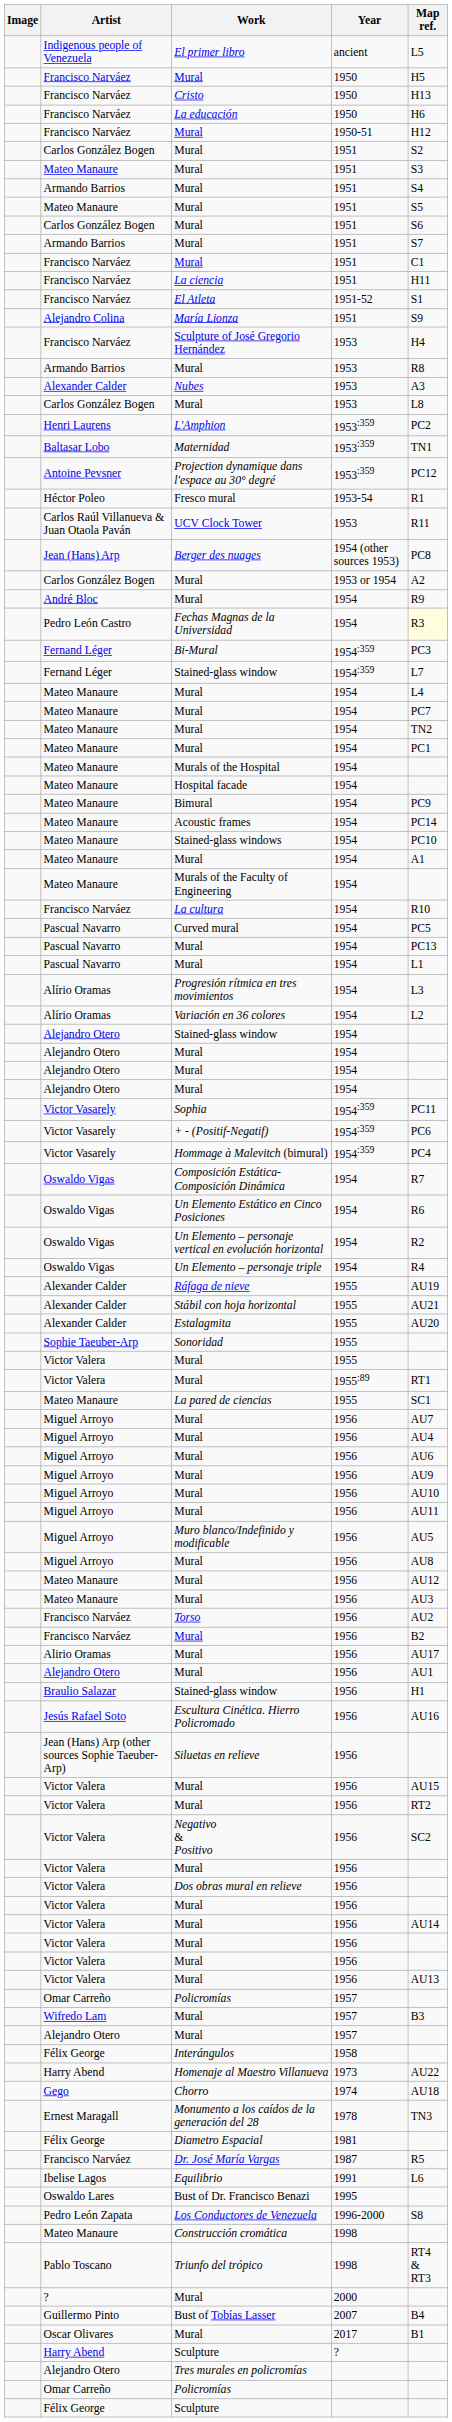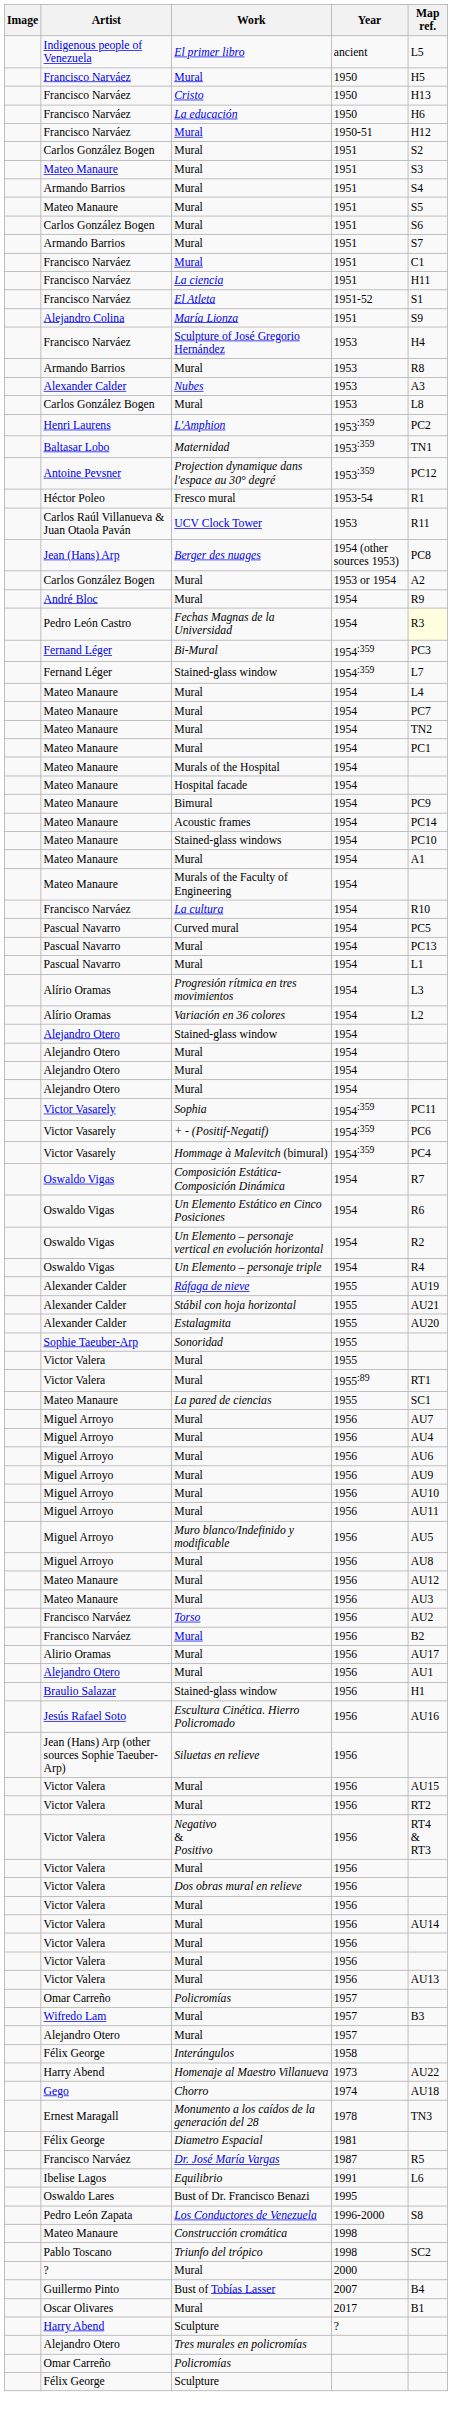 <table class="wikitable sortable">
 <tr>
 <th>Image</th>
 <th>Artist</th>
 <th>Work</th>
 <th>Year</th>
 <th>Map ref.</th>
 </tr>
 <tr>
 <td></td>
 <td><a href='#'>Indigenous people of Venezuela</a></td>
 <td><em><a href='#'>El primer libro</a></em></td>
 <td>ancient</td>
 <td>L5</td>
 </tr>
 <tr>
 <td></td>
 <td><a href='#'>Francisco Narváez</a></td>
 <td><a href='#'>Mural</a></td>
 <td>1950</td>
 <td>H5</td>
 </tr>
 <tr>
 <td></td>
 <td>Francisco Narváez</td>
 <td><em><a href='#'>Cristo</a></em></td>
 <td>1950</td>
 <td>H13</td>
 </tr>
 <tr>
 <td></td>
 <td>Francisco Narváez</td>
 <td><em><a href='#'>La educación</a></em></td>
 <td>1950</td>
 <td>H6</td>
 </tr>
 <tr>
 <td></td>
 <td>Francisco Narváez</td>
 <td><a href='#'>Mural</a></td>
 <td>1950-51</td>
 <td>H12</td>
 </tr>
 <tr>
 <td></td>
 <td>Carlos González Bogen</td>
 <td>Mural</td>
 <td>1951</td>
 <td>S2</td>
 </tr>
 <tr>
 <td></td>
 <td><a href='#'>Mateo Manaure</a></td>
 <td>Mural</td>
 <td>1951</td>
 <td>S3</td>
 </tr>
 <tr>
 <td></td>
 <td>Armando Barrios</td>
 <td>Mural</td>
 <td>1951</td>
 <td>S4</td>
 </tr>
 <tr>
 <td></td>
 <td>Mateo Manaure</td>
 <td>Mural</td>
 <td>1951</td>
 <td>S5</td>
 </tr>
 <tr>
 <td></td>
 <td>Carlos González Bogen</td>
 <td>Mural</td>
 <td>1951</td>
 <td>S6</td>
 </tr>
 <tr>
 <td></td>
 <td>Armando Barrios</td>
 <td>Mural</td>
 <td>1951</td>
 <td>S7</td>
 </tr>
 <tr>
 <td></td>
 <td>Francisco Narváez</td>
 <td><a href='#'>Mural</a></td>
 <td>1951</td>
 <td>C1</td>
 </tr>
 <tr>
 <td></td>
 <td>Francisco Narváez</td>
 <td><em><a href='#'>La ciencia</a></em></td>
 <td>1951</td>
 <td>H11</td>
 </tr>
 <tr>
 <td></td>
 <td>Francisco Narváez</td>
 <td><em><a href='#'>El Atleta</a></em></td>
 <td>1951-52</td>
 <td>S1</td>
 </tr>
 <tr>
 <td></td>
 <td><a href='#'>Alejandro Colina</a></td>
 <td><em><a href='#'>María Lionza</a></em></td>
 <td>1951</td>
 <td>S9</td>
 </tr>
 <tr>
 <td></td>
 <td>Francisco Narváez</td>
 <td><a href='#'>Sculpture of José Gregorio Hernández</a></td>
 <td>1953</td>
 <td>H4</td>
 </tr>
 <tr>
 <td></td>
 <td>Armando Barrios</td>
 <td>Mural</td>
 <td>1953</td>
 <td>R8</td>
 </tr>
 <tr>
 <td></td>
 <td><a href='#'>Alexander Calder</a></td>
 <td><em><a href='#'>Nubes</a></em></td>
 <td>1953</td>
 <td>A3</td>
 </tr>
 <tr>
 <td></td>
 <td>Carlos González Bogen</td>
 <td>Mural</td>
 <td>1953</td>
 <td>L8</td>
 </tr>
 <tr>
 <td></td>
 <td><a href='#'>Henri Laurens</a></td>
 <td><em><a href='#'>L'Amphion</a></em></td>
 <td>1953<sup>:359</sup></td>
 <td>PC2</td>
 </tr>
 <tr>
 <td></td>
 <td><a href='#'>Baltasar Lobo</a></td>
 <td><em>Maternidad</em></td>
 <td>1953<sup>:359</sup></td>
 <td>TN1</td>
 </tr>
 <tr>
 <td></td>
 <td><a href='#'>Antoine Pevsner</a></td>
 <td><em>Projection dynamique dans l'espace au 30° degré</em></td>
 <td>1953<sup>:359</sup></td>
 <td>PC12</td>
 </tr>
 <tr>
 <td></td>
 <td>Héctor Poleo</td>
 <td>Fresco mural</td>
 <td>1953-54</td>
 <td>R1</td>
 </tr>
 <tr>
 <td></td>
 <td>Carlos Raúl Villanueva & Juan Otaola Paván</td>
 <td><a href='#'>UCV Clock Tower</a></td>
 <td>1953</td>
 <td>R11</td>
 </tr>
 <tr>
 <td></td>
 <td><a href='#'>Jean (Hans) Arp</a></td>
 <td><em><a href='#'>Berger des nuages</a></em></td>
 <td>1954 (other sources 1953)</td>
 <td>PC8</td>
 </tr>
 <tr>
 <td></td>
 <td>Carlos González Bogen</td>
 <td>Mural</td>
 <td>1953 or 1954</td>
 <td>A2</td>
 </tr>
 <tr>
 <td></td>
 <td><a href='#'>André Bloc</a></td>
 <td>Mural</td>
 <td>1954</td>
 <td>R9</td>
 </tr>
 <tr>
 <td></td>
 <td>Pedro León Castro</td>
 <td><em>Fechas Magnas de la Universidad</em></td>
 <td>1954</td>
 <td style="background: lightyellow;">R3</td>
 </tr>
 <tr>
 <td></td>
 <td><a href='#'>Fernand Léger</a></td>
 <td><em>Bi-Mural</em></td>
 <td>1954<sup>:359</sup></td>
 <td>PC3</td>
 </tr>
 <tr>
 <td></td>
 <td>Fernand Léger</td>
 <td>Stained-glass window</td>
 <td>1954<sup>:359</sup></td>
 <td>L7</td>
 </tr>
 <tr>
 <td></td>
 <td>Mateo Manaure</td>
 <td>Mural</td>
 <td>1954</td>
 <td>L4</td>
 </tr>
 <tr>
 <td></td>
 <td>Mateo Manaure</td>
 <td>Mural</td>
 <td>1954</td>
 <td>PC7</td>
 </tr>
 <tr>
 <td></td>
 <td>Mateo Manaure</td>
 <td>Mural</td>
 <td>1954</td>
 <td>TN2</td>
 </tr>
 <tr>
 <td></td>
 <td>Mateo Manaure</td>
 <td>Mural</td>
 <td>1954</td>
 <td>PC1</td>
 </tr>
 <tr>
 <td></td>
 <td>Mateo Manaure</td>
 <td>Murals of the Hospital</td>
 <td>1954</td>
 <td></td>
 </tr>
 <tr>
 <td></td>
 <td>Mateo Manaure</td>
 <td>Hospital facade</td>
 <td>1954</td>
 <td></td>
 </tr>
 <tr>
 <td></td>
 <td>Mateo Manaure</td>
 <td>Bimural</td>
 <td>1954</td>
 <td>PC9</td>
 </tr>
 <tr>
 <td></td>
 <td>Mateo Manaure</td>
 <td>Acoustic frames</td>
 <td>1954</td>
 <td>PC14</td>
 </tr>
 <tr>
 <td></td>
 <td>Mateo Manaure</td>
 <td>Stained-glass windows</td>
 <td>1954</td>
 <td>PC10</td>
 </tr>
 <tr>
 <td></td>
 <td>Mateo Manaure</td>
 <td>Mural</td>
 <td>1954</td>
 <td>A1</td>
 </tr>
 <tr>
 <td></td>
 <td>Mateo Manaure</td>
 <td>Murals of the Faculty of Engineering</td>
 <td>1954</td>
 <td></td>
 </tr>
 <tr>
 <td></td>
 <td>Francisco Narváez</td>
 <td><em><a href='#'>La cultura</a></em></td>
 <td>1954</td>
 <td>R10</td>
 </tr>
 <tr>
 <td></td>
 <td>Pascual Navarro</td>
 <td>Curved mural</td>
 <td>1954</td>
 <td>PC5</td>
 </tr>
 <tr>
 <td></td>
 <td>Pascual Navarro</td>
 <td>Mural</td>
 <td>1954</td>
 <td>PC13</td>
 </tr>
 <tr>
 <td></td>
 <td>Pascual Navarro</td>
 <td>Mural</td>
 <td>1954</td>
 <td>L1</td>
 </tr>
 <tr>
 <td></td>
 <td>Alírio Oramas</td>
 <td><em>Progresión rítmica en tres movimientos</em></td>
 <td>1954</td>
 <td>L3</td>
 </tr>
 <tr>
 <td></td>
 <td>Alírio Oramas</td>
 <td><em>Variación en 36 colores</em></td>
 <td>1954</td>
 <td>L2</td>
 </tr>
 <tr>
 <td></td>
 <td><a href='#'>Alejandro Otero</a></td>
 <td>Stained-glass window</td>
 <td>1954</td>
 <td></td>
 </tr>
 <tr>
 <td></td>
 <td>Alejandro Otero</td>
 <td>Mural</td>
 <td>1954</td>
 <td></td>
 </tr>
 <tr>
 <td></td>
 <td>Alejandro Otero</td>
 <td>Mural</td>
 <td>1954</td>
 <td></td>
 </tr>
 <tr>
 <td></td>
 <td>Alejandro Otero</td>
 <td>Mural</td>
 <td>1954</td>
 <td></td>
 </tr>
 <tr>
 <td></td>
 <td><a href='#'>Victor Vasarely</a></td>
 <td><em>Sophia</em></td>
 <td>1954<sup>:359</sup></td>
 <td>PC11</td>
 </tr>
 <tr>
 <td></td>
 <td>Victor Vasarely</td>
 <td><em>+ - (Positif-Negatif)</em></td>
 <td>1954<sup>:359</sup></td>
 <td>PC6</td>
 </tr>
 <tr>
 <td></td>
 <td>Victor Vasarely</td>
 <td><em>Hommage à Malevitch</em> (bimural)</td>
 <td>1954<sup>:359</sup></td>
 <td>PC4</td>
 </tr>
 <tr>
 <td></td>
 <td><a href='#'>Oswaldo Vigas</a></td>
 <td><em>Composición Estática-Composición Dinámica</em></td>
 <td>1954</td>
 <td>R7</td>
 </tr>
 <tr>
 <td></td>
 <td>Oswaldo Vigas</td>
 <td><em>Un Elemento Estático en Cinco Posiciones</em></td>
 <td>1954</td>
 <td>R6</td>
 </tr>
 <tr>
 <td></td>
 <td>Oswaldo Vigas</td>
 <td><em>Un Elemento – personaje vertical en evolución horizontal</em></td>
 <td>1954</td>
 <td>R2</td>
 </tr>
 <tr>
 <td></td>
 <td>Oswaldo Vigas</td>
 <td><em>Un Elemento – personaje triple</em></td>
 <td>1954</td>
 <td>R4</td>
 </tr>
 <tr>
 <td></td>
 <td>Alexander Calder</td>
 <td><em><a href='#'>Ráfaga de nieve</a></em></td>
 <td>1955</td>
 <td>AU19</td>
 </tr>
 <tr>
 <td></td>
 <td>Alexander Calder</td>
 <td><em>Stábil con hoja horizontal</em></td>
 <td>1955</td>
 <td>AU21</td>
 </tr>
 <tr>
 <td></td>
 <td>Alexander Calder</td>
 <td><em>Estalagmita</em></td>
 <td>1955</td>
 <td>AU20</td>
 </tr>
 <tr>
 <td></td>
 <td><a href='#'>Sophie Taeuber-Arp</a></td>
 <td><em>Sonoridad</em></td>
 <td>1955</td>
 <td></td>
 </tr>
 <tr>
 <td></td>
 <td>Victor Valera</td>
 <td>Mural</td>
 <td>1955</td>
 <td></td>
 </tr>
 <tr>
 <td></td>
 <td>Victor Valera</td>
 <td>Mural</td>
 <td>1955<sup>:89</sup></td>
 <td>RT1</td>
 </tr>
 <tr>
 <td></td>
 <td>Mateo Manaure</td>
 <td><em>La pared de ciencias</em></td>
 <td>1955</td>
 <td>SC1</td>
 </tr>
 <tr>
 <td></td>
 <td>Miguel Arroyo</td>
 <td>Mural</td>
 <td>1956</td>
 <td>AU7</td>
 </tr>
 <tr>
 <td></td>
 <td>Miguel Arroyo</td>
 <td>Mural</td>
 <td>1956</td>
 <td>AU4</td>
 </tr>
 <tr>
 <td></td>
 <td>Miguel Arroyo</td>
 <td>Mural</td>
 <td>1956</td>
 <td>AU6</td>
 </tr>
 <tr>
 <td></td>
 <td>Miguel Arroyo</td>
 <td>Mural</td>
 <td>1956</td>
 <td>AU9</td>
 </tr>
 <tr>
 <td></td>
 <td>Miguel Arroyo</td>
 <td>Mural</td>
 <td>1956</td>
 <td>AU10</td>
 </tr>
 <tr>
 <td></td>
 <td>Miguel Arroyo</td>
 <td>Mural</td>
 <td>1956</td>
 <td>AU11</td>
 </tr>
 <tr>
 <td></td>
 <td>Miguel Arroyo</td>
 <td><em>Muro blanco/Indefinido y modificable</em></td>
 <td>1956</td>
 <td>AU5</td>
 </tr>
 <tr>
 <td></td>
 <td>Miguel Arroyo</td>
 <td>Mural</td>
 <td>1956</td>
 <td>AU8</td>
 </tr>
 <tr>
 <td></td>
 <td>Mateo Manaure</td>
 <td>Mural</td>
 <td>1956</td>
 <td>AU12</td>
 </tr>
 <tr>
 <td></td>
 <td>Mateo Manaure</td>
 <td>Mural</td>
 <td>1956</td>
 <td>AU3</td>
 </tr>
 <tr>
 <td></td>
 <td>Francisco Narváez</td>
 <td><em><a href='#'>Torso</a></em></td>
 <td>1956</td>
 <td>AU2</td>
 </tr>
 <tr>
 <td></td>
 <td>Francisco Narváez</td>
 <td><a href='#'>Mural</a></td>
 <td>1956</td>
 <td>B2</td>
 </tr>
 <tr>
 <td></td>
 <td>Alirio Oramas</td>
 <td>Mural</td>
 <td>1956</td>
 <td>AU17</td>
 </tr>
 <tr>
 <td></td>
 <td><a href='#'>Alejandro Otero</a></td>
 <td>Mural</td>
 <td>1956</td>
 <td>AU1</td>
 </tr>
 <tr>
 <td></td>
 <td><a href='#'>Braulio Salazar</a></td>
 <td>Stained-glass window</td>
 <td>1956</td>
 <td>H1</td>
 </tr>
 <tr>
 <td></td>
 <td><a href='#'>Jesús Rafael Soto</a></td>
 <td><em>Escultura Cinética. Hierro Policromado</em></td>
 <td>1956</td>
 <td>AU16</td>
 </tr>
 <tr>
 <td></td>
 <td>Jean (Hans) Arp (other sources Sophie Taeuber-Arp)</td>
 <td><em>Siluetas en relieve</em></td>
 <td>1956</td>
 <td></td>
 </tr>
 <tr>
 <td></td>
 <td>Victor Valera</td>
 <td>Mural</td>
 <td>1956</td>
 <td>AU15</td>
 </tr>
 <tr>
 <td></td>
 <td>Victor Valera</td>
 <td>Mural</td>
 <td>1956</td>
 <td>RT2</td>
 </tr>
 <tr>
 <td></td>
 <td>Victor Valera</td>
 <td><em>Negativo</em><br>&<br><em>Positivo</em></td>
 <td>1956</td>
-<td>SC2</td>
+<td>RT4<br>&<br>RT3</td>
 </tr>
 <tr>
 <td></td>
 <td>Victor Valera</td>
 <td>Mural</td>
 <td>1956</td>
 <td></td>
 </tr>
 <tr>
 <td></td>
 <td>Victor Valera</td>
 <td><em>Dos obras mural en relieve</em></td>
 <td>1956</td>
 <td></td>
 </tr>
 <tr>
 <td></td>
 <td>Victor Valera</td>
 <td>Mural</td>
 <td>1956</td>
 <td></td>
 </tr>
 <tr>
 <td></td>
 <td>Victor Valera</td>
 <td>Mural</td>
 <td>1956</td>
 <td>AU14</td>
 </tr>
 <tr>
 <td></td>
 <td>Victor Valera</td>
 <td>Mural</td>
 <td>1956</td>
 <td></td>
 </tr>
 <tr>
 <td></td>
 <td>Victor Valera</td>
 <td>Mural</td>
 <td>1956</td>
 <td></td>
 </tr>
 <tr>
 <td></td>
 <td>Victor Valera</td>
 <td>Mural</td>
 <td>1956</td>
 <td>AU13</td>
 </tr>
 <tr>
 <td></td>
 <td>Omar Carreño</td>
 <td><em>Policromías</em></td>
 <td>1957</td>
 <td></td>
 </tr>
 <tr>
 <td></td>
 <td><a href='#'>Wifredo Lam</a></td>
 <td>Mural</td>
 <td>1957</td>
 <td>B3</td>
 </tr>
 <tr>
 <td></td>
 <td>Alejandro Otero</td>
 <td>Mural</td>
 <td>1957</td>
 <td></td>
 </tr>
 <tr>
 <td></td>
 <td>Félix George</td>
 <td><em>Interángulos</em></td>
 <td>1958</td>
 <td></td>
 </tr>
 <tr>
 <td></td>
 <td>Harry Abend</td>
 <td><em>Homenaje al Maestro Villanueva</em></td>
 <td>1973</td>
 <td>AU22</td>
 </tr>
 <tr>
 <td></td>
 <td><a href='#'>Gego</a></td>
 <td><em>Chorro</em></td>
 <td>1974</td>
 <td>AU18</td>
 </tr>
 <tr>
 <td></td>
 <td>Ernest Maragall</td>
 <td><em>Monumento a los caídos de la generación del 28</em></td>
 <td>1978</td>
 <td>TN3</td>
 </tr>
 <tr>
 <td></td>
 <td>Félix George</td>
 <td><em>Diametro Espacial</em></td>
 <td>1981</td>
 </tr>
 <tr>
 <td></td>
 <td>Francisco Narváez</td>
 <td><em><a href='#'>Dr. José María Vargas</a></em></td>
 <td>1987</td>
 <td>R5</td>
 </tr>
 <tr>
 <td></td>
 <td>Ibelise Lagos</td>
 <td><em>Equilibrio</em></td>
 <td>1991</td>
 <td>L6</td>
 </tr>
 <tr>
 <td></td>
 <td>Oswaldo Lares</td>
 <td>Bust of Dr. Francisco Benazi</td>
 <td>1995</td>
 <td></td>
 </tr>
 <tr>
 <td></td>
 <td>Pedro León Zapata</td>
 <td><em><a href='#'>Los Conductores de Venezuela</a></em></td>
 <td>1996-2000</td>
 <td>S8</td>
 </tr>
 <tr>
 <td></td>
 <td>Mateo Manaure</td>
 <td><em>Construcción cromática</em></td>
 <td>1998</td>
 <td></td>
 </tr>
 <tr>
 <td></td>
 <td>Pablo Toscano</td>
 <td><em>Triunfo del trópico</em></td>
 <td>1998</td>
-<td>RT4<br>&<br>RT3</td>
+<td>SC2</td>
 </tr>
 <tr>
 <td></td>
 <td>?</td>
 <td>Mural</td>
 <td>2000</td>
 <td></td>
 </tr>
 <tr>
 <td></td>
 <td>Guillermo Pinto</td>
 <td>Bust of <a href='#'>Tobías Lasser</a></td>
 <td>2007</td>
 <td>B4</td>
 </tr>
 <tr>
 <td></td>
 <td>Oscar Olivares</td>
 <td>Mural</td>
 <td>2017</td>
 <td>B1</td>
 </tr>
 <tr>
 <td></td>
 <td><a href='#'>Harry Abend</a></td>
 <td>Sculpture</td>
 <td>?</td>
 <td></td>
 </tr>
 <tr>
 <td></td>
 <td>Alejandro Otero</td>
 <td><em>Tres murales en policromías</em></td>
 <td></td>
 <td></td>
 </tr>
 <tr>
 <td></td>
 <td>Omar Carreño</td>
 <td><em>Policromías</em></td>
 <td></td>
 <td></td>
 </tr>
 <tr>
 <td></td>
 <td>Félix George</td>
 <td>Sculpture</td>
 <td></td>
 <td></td>
 </tr>
 </table>
